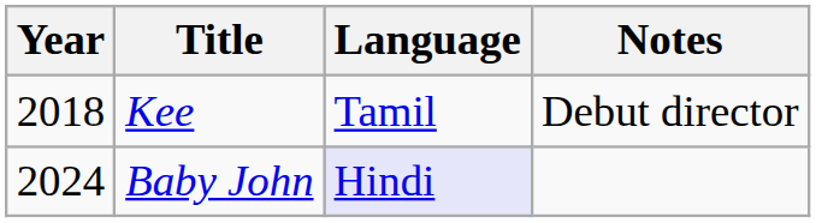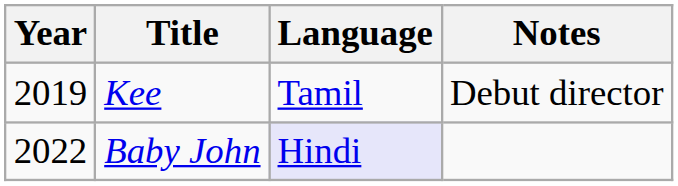 <table class="wikitable sortable plainrowheaders">
 <tr>
 <th scope="col">Year</th>
 <th scope="col">Title</th>
 <th scope="col">Language</th>
 <th scope="col">Notes</th>
 </tr>
 <tr>
-<td>2018</td>
+<td>2019</td>
 <td><em><a href='#'>Kee</a></em></td>
 <td><a href='#'>Tamil</a></td>
 <td>Debut director</td>
 </tr>
 <tr>
-<td>2024</td>
+<td>2022</td>
 <td><em><a href='#'>Baby John</a></em></td>
 <td style="background: lavender;"><a href='#'>Hindi</a></td>
 <td></td>
 </tr>
 </table>
